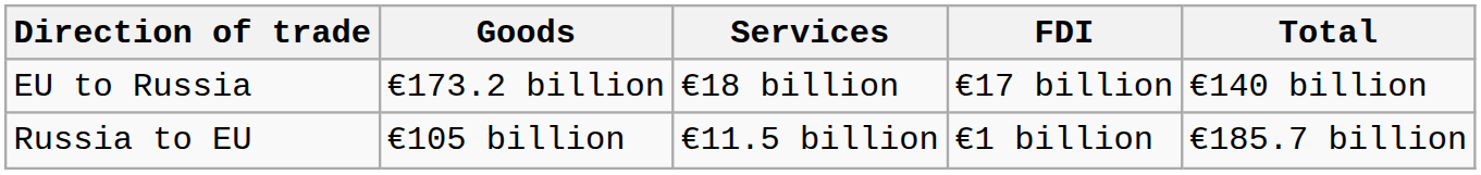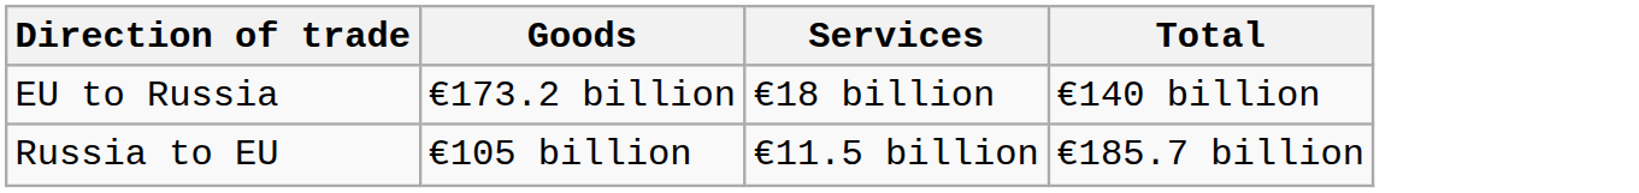 <table class="wikitable">
 <tr>
 <th>Direction of trade</th>
 <th>Goods</th>
 <th>Services</th>
-<th>FDI</th>
 <th>Total</th>
 </tr>
 <tr>
 <td>EU to Russia</td>
 <td>€173.2 billion</td>
 <td>€18 billion</td>
-<td>€17 billion</td>
 <td>€140 billion</td>
 </tr>
 <tr>
 <td>Russia to EU</td>
 <td>€105 billion</td>
 <td>€11.5 billion</td>
-<td>€1 billion</td>
 <td>€185.7 billion</td>
 </tr>
 </table>
